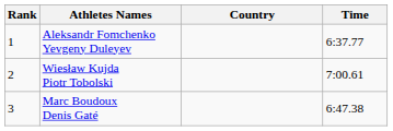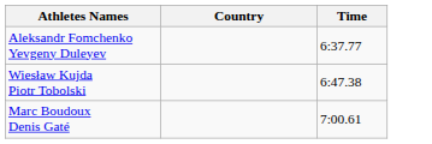 <table class="wikitable">
 <tr>
-<th width=25>Rank</th>
 <th width=175>Athletes Names</th>
 <th width=175>Country</th>
 <th width=75>Time</th>
 </tr>
 <tr>
-<td>1</td>
 <td><a href='#'>Aleksandr Fomchenko</a><br><a href='#'>Yevgeny Duleyev</a></td>
 <td></td>
 <td>6:37.77</td>
 </tr>
 <tr>
-<td>2</td>
 <td><a href='#'>Wiesław Kujda</a><br><a href='#'>Piotr Tobolski</a></td>
+<td></td>
+<td>6:47.38</td>
+</tr>
+<tr>
+<td><a href='#'>Marc Boudoux</a><br><a href='#'>Denis Gaté</a></td>
 <td></td>
 <td>7:00.61</td>
 </tr>
-<tr>
-<td>3</td>
-<td><a href='#'>Marc Boudoux</a><br><a href='#'>Denis Gaté</a></td>
-<td></td>
-<td>6:47.38</td>
-</tr>
 </table>
